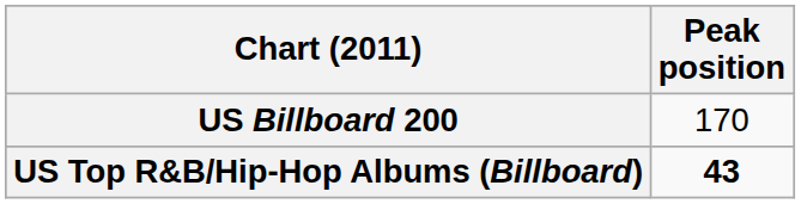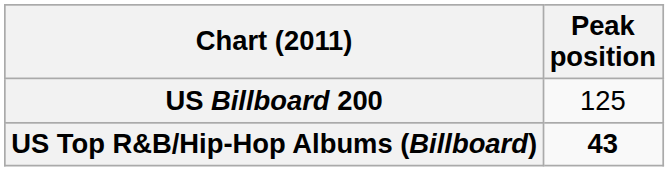 <table class="wikitable sortable plainrowheaders" style="text-align:center">
 <tr>
 <th scope="col">Chart (2011)</th>
 <th scope="col">Peak<br>position</th>
 </tr>
 <tr>
 <th scope="row">US <em>Billboard</em> 200</th>
-<td style="text-align:center;">170</td>
+<td style="text-align:center;">125</td>
 </tr>
 <tr>
 <th scope="row">US Top R&B/Hip-Hop Albums (<em>Billboard</em>)</th>
 <td style="text-align:center;"><strong>43</strong></td>
 </tr>
 </table>
